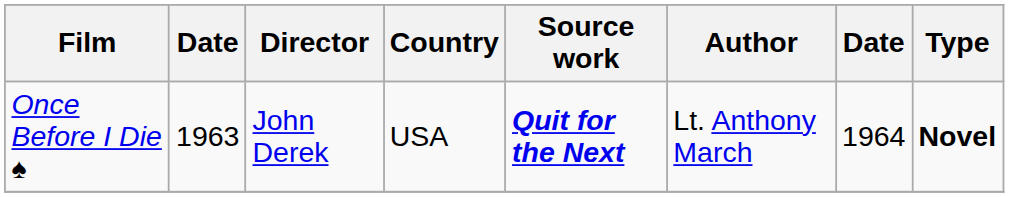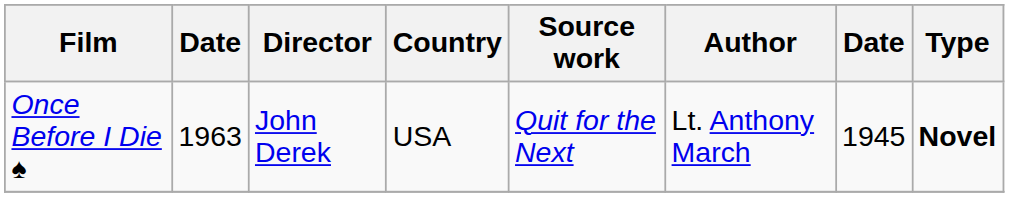 <table class="wikitable" style=width:90%>
 <tr style="background:#CCCCCC;">
 <th>Film</th>
 <th>Date</th>
 <th>Director</th>
 <th>Country</th>
 <th>Source work</th>
 <th>Author</th>
 <th>Date</th>
 <th>Type</th>
 </tr>
 <tr>
 <td><em><a href='#'>Once Before I Die</a></em> ♠</td>
 <td>1963</td>
 <td><a href='#'>John Derek</a></td>
 <td>USA</td>
-<td><strong><em><a href='#'>Quit for the Next</a></em></strong></td>
+<td><em><a href='#'>Quit for the Next</a></em></td>
 <td>Lt. <a href='#'>Anthony March</a></td>
-<td>1964</td>
+<td>1945</td>
 <td><strong>Novel</strong></td>
 </tr>
 <tr>
 </tr>
 </table>
